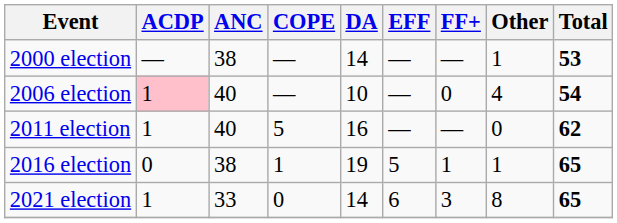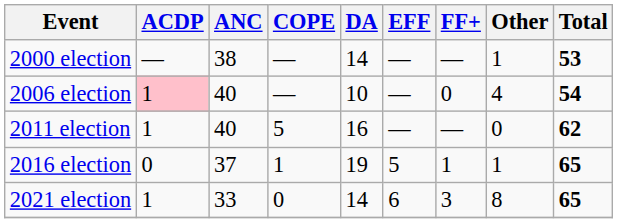 <table class="wikitable">
 <tr>
 <th>Event</th>
 <th><a href='#'>ACDP</a></th>
 <th><a href='#'>ANC</a></th>
 <th><a href='#'>COPE</a></th>
 <th><a href='#'>DA</a></th>
 <th><a href='#'>EFF</a></th>
 <th><a href='#'>FF+</a></th>
 <th>Other</th>
 <th>Total</th>
 </tr>
 <tr>
 <td><a href='#'>2000 election</a></td>
 <td>—</td>
 <td>38</td>
 <td>—</td>
 <td>14</td>
 <td>—</td>
 <td>—</td>
 <td>1</td>
 <td><strong>53</strong></td>
 </tr>
 <tr>
 <td><a href='#'>2006 election</a></td>
 <td style="background: pink;">1</td>
 <td>40</td>
 <td>—</td>
 <td>10</td>
 <td>—</td>
 <td>0</td>
 <td>4</td>
 <td><strong>54</strong></td>
 </tr>
 <tr>
 <td><a href='#'>2011 election</a></td>
 <td>1</td>
 <td>40</td>
 <td>5</td>
 <td>16</td>
 <td>—</td>
 <td>—</td>
 <td>0</td>
 <td><strong>62</strong></td>
 </tr>
 <tr>
 <td><a href='#'>2016 election</a></td>
 <td>0</td>
-<td>38</td>
+<td>37</td>
 <td>1</td>
 <td>19</td>
 <td>5</td>
 <td>1</td>
 <td>1</td>
 <td><strong>65</strong></td>
 </tr>
 <tr>
 <td><a href='#'>2021 election</a></td>
 <td>1</td>
 <td>33</td>
 <td>0</td>
 <td>14</td>
 <td>6</td>
 <td>3</td>
 <td>8</td>
 <td><strong>65</strong></td>
 </tr>
 <tr>
 </tr>
 </table>
